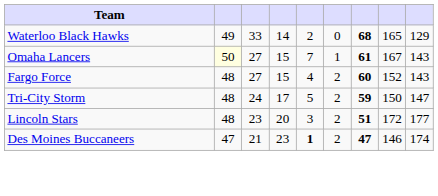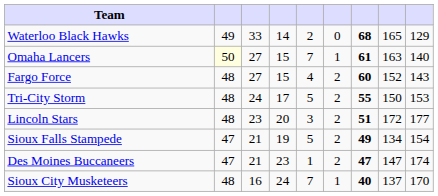 <table class="wikitable" style="text-align:center">
 <tr>
 <th style="background:#ddf; width:46%;">Team</th>
 <th style="background:#ddf; width:6%;"></th>
 <th style="background:#ddf; width:6%;"></th>
 <th style="background:#ddf; width:6%;"></th>
 <th style="background:#ddf; width:6%;"></th>
 <th style="background:#ddf; width:6%;"></th>
 <th style="background:#ddf; width:6%;"></th>
 <th style="background:#ddf; width:6%;"></th>
 <th style="background:#ddf; width:6%;"></th>
 </tr>
 <tr>
 <td align=left><a href='#'>Waterloo Black Hawks</a></td>
 <td>49</td>
 <td>33</td>
 <td>14</td>
 <td>2</td>
 <td>0</td>
 <td><strong>68</strong></td>
 <td>165</td>
 <td>129</td>
 </tr>
 <tr>
 <td align=left><a href='#'>Omaha Lancers</a></td>
 <td style="background: lightyellow;">50</td>
 <td>27</td>
 <td>15</td>
 <td>7</td>
 <td>1</td>
 <td><strong>61</strong></td>
-<td>167</td>
-<td>143</td>
+<td>163</td>
+<td>140</td>
 </tr>
 <tr>
 <td align=left><a href='#'>Fargo Force</a></td>
 <td>48</td>
 <td>27</td>
 <td>15</td>
 <td>4</td>
 <td>2</td>
 <td><strong>60</strong></td>
 <td>152</td>
 <td>143</td>
 </tr>
 <tr>
 <td align=left><a href='#'>Tri-City Storm</a></td>
 <td>48</td>
 <td>24</td>
 <td>17</td>
 <td>5</td>
 <td>2</td>
-<td><strong>59</strong></td>
+<td><strong>55</strong></td>
 <td>150</td>
-<td>147</td>
+<td>153</td>
 </tr>
 <tr>
 <td align=left><a href='#'>Lincoln Stars</a></td>
 <td>48</td>
 <td>23</td>
 <td>20</td>
 <td>3</td>
 <td>2</td>
 <td><strong>51</strong></td>
 <td>172</td>
 <td>177</td>
 </tr>
 <tr>
+<td align=left><a href='#'>Sioux Falls Stampede</a></td>
+<td>47</td>
+<td>21</td>
+<td>19</td>
+<td>5</td>
+<td>2</td>
+<td><strong>49</strong></td>
+<td>134</td>
+<td>154</td>
+</tr>
+<tr>
 <td align=left><a href='#'>Des Moines Buccaneers</a></td>
 <td>47</td>
 <td>21</td>
 <td>23</td>
-<td><strong>1</strong></td>
+<td>1</td>
 <td>2</td>
 <td><strong>47</strong></td>
-<td>146</td>
+<td>147</td>
 <td>174</td>
 </tr>
+<tr>
+<td align=left><a href='#'>Sioux City Musketeers</a></td>
+<td>48</td>
+<td>16</td>
+<td>24</td>
+<td>7</td>
+<td>1</td>
+<td><strong>40</strong></td>
+<td>137</td>
+<td>170</td>
+</tr>
 </table>
